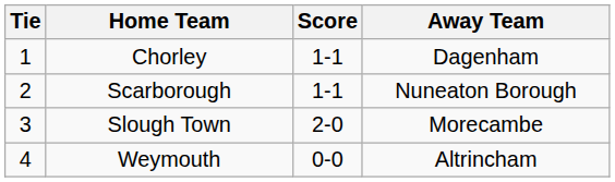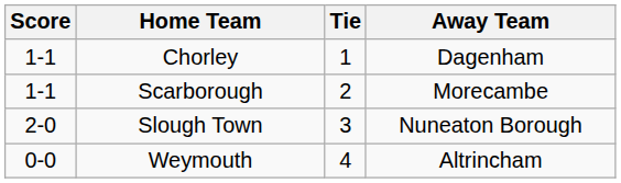 <table class="wikitable" style="text-align:center;">
 <tr>
+<th width=20>Score</th>
+<th width=175>Home Team</th>
 <th width=20>Tie</th>
-<th width=175>Home Team</th>
-<th width=20>Score</th>
 <th width=175>Away Team</th>
 </tr>
 <tr>
+<td>1-1</td>
+<td>Chorley</td>
 <td>1</td>
-<td>Chorley</td>
-<td>1-1</td>
 <td>Dagenham</td>
 </tr>
 <tr>
+<td>1-1</td>
+<td>Scarborough</td>
 <td>2</td>
-<td>Scarborough</td>
-<td>1-1</td>
+<td>Morecambe</td>
+</tr>
+<tr>
+<td>2-0</td>
+<td>Slough Town</td>
+<td>3</td>
 <td>Nuneaton Borough</td>
 </tr>
 <tr>
-<td>3</td>
-<td>Slough Town</td>
-<td>2-0</td>
-<td>Morecambe</td>
-</tr>
-<tr>
+<td>0-0</td>
+<td>Weymouth</td>
 <td>4</td>
-<td>Weymouth</td>
-<td>0-0</td>
 <td>Altrincham</td>
 </tr>
 </table>
